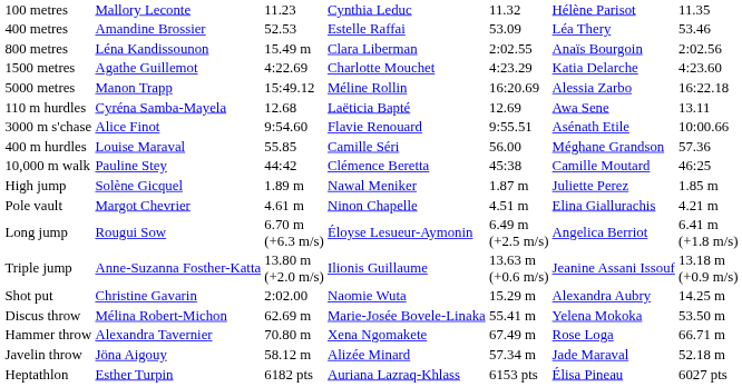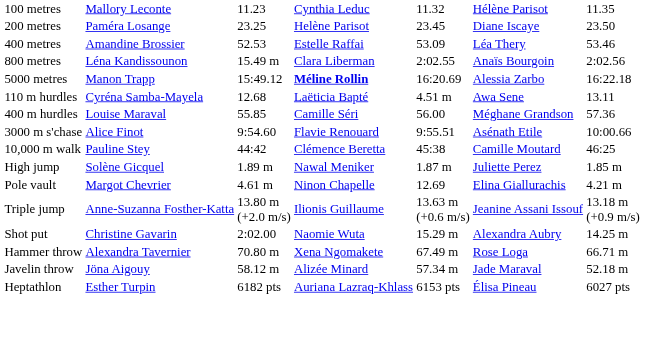 <table>
 <tr>
 <td>100 metres</td>
 <td><a href='#'>Mallory Leconte</a></td>
 <td>11.23 </td>
 <td><a href='#'>Cynthia Leduc</a></td>
 <td>11.32</td>
 <td><a href='#'>Hélène Parisot</a></td>
 <td>11.35 </td>
+</tr>
+<tr>
+<td>200 metres</td>
+<td><a href='#'>Paméra Losange</a></td>
+<td>23.25</td>
+<td><a href='#'>Helène Parisot</a></td>
+<td>23.45</td>
+<td><a href='#'>Diane Iscaye</a></td>
+<td>23.50</td>
 </tr>
 <tr>
 <td>400 metres</td>
 <td><a href='#'>Amandine Brossier</a></td>
 <td>52.53</td>
 <td><a href='#'>Estelle Raffai</a></td>
 <td>53.09</td>
 <td><a href='#'>Léa Thery</a></td>
 <td>53.46</td>
 </tr>
 <tr>
 <td>800 metres</td>
 <td><a href='#'>Léna Kandissounon</a></td>
 <td>15.49 m</td>
 <td><a href='#'>Clara Liberman</a></td>
 <td>2:02.55</td>
 <td><a href='#'>Anaïs Bourgoin</a></td>
 <td>2:02.56</td>
 </tr>
 <tr>
-<td>1500 metres</td>
-<td><a href='#'>Agathe Guillemot</a></td>
-<td>4:22.69</td>
-<td><a href='#'>Charlotte Mouchet</a></td>
-<td>4:23.29</td>
-<td><a href='#'>Katia Delarche</a></td>
-<td>4:23.60</td>
-</tr>
-<tr>
 <td>5000 metres</td>
 <td><a href='#'>Manon Trapp</a></td>
 <td>15:49.12</td>
-<td><a href='#'>Méline Rollin</a></td>
+<td><strong><a href='#'>Méline Rollin</a></strong></td>
 <td>16:20.69</td>
 <td><a href='#'>Alessia Zarbo</a></td>
 <td>16:22.18</td>
 </tr>
 <tr>
 <td>110 m hurdles</td>
 <td><a href='#'>Cyréna Samba-Mayela</a></td>
 <td>12.68 </td>
 <td><a href='#'>Laëticia Bapté</a></td>
-<td>12.69 </td>
+<td>4.51 m</td>
 <td><a href='#'>Awa Sene</a></td>
 <td>13.11</td>
+</tr>
+<tr>
+<td>400 m hurdles</td>
+<td><a href='#'>Louise Maraval</a></td>
+<td>55.85</td>
+<td><a href='#'>Camille Séri</a></td>
+<td>56.00</td>
+<td><a href='#'>Méghane Grandson</a></td>
+<td>57.36 </td>
 </tr>
 <tr>
 <td>3000 m s'chase</td>
 <td><a href='#'>Alice Finot</a></td>
 <td>9:54.60</td>
 <td><a href='#'>Flavie Renouard</a></td>
 <td>9:55.51</td>
 <td><a href='#'>Asénath Etile</a></td>
 <td>10:00.66 </td>
-</tr>
-<tr>
-<td>400 m hurdles</td>
-<td><a href='#'>Louise Maraval</a></td>
-<td>55.85</td>
-<td><a href='#'>Camille Séri</a></td>
-<td>56.00</td>
-<td><a href='#'>Méghane Grandson</a></td>
-<td>57.36 </td>
 </tr>
 <tr>
 <td>10,000 m walk</td>
 <td><a href='#'>Pauline Stey</a></td>
 <td>44:42  </td>
 <td><a href='#'>Clémence Beretta</a></td>
 <td>45:38</td>
 <td><a href='#'>Camille Moutard</a></td>
 <td>46:25</td>
 </tr>
 <tr>
 <td>High jump</td>
 <td><a href='#'>Solène Gicquel</a></td>
 <td>1.89 m</td>
 <td><a href='#'>Nawal Meniker</a></td>
 <td>1.87 m</td>
 <td><a href='#'>Juliette Perez</a></td>
 <td>1.85 m</td>
 </tr>
 <tr>
 <td>Pole vault</td>
 <td><a href='#'>Margot Chevrier</a></td>
 <td>4.61 m</td>
 <td><a href='#'>Ninon Chapelle</a></td>
-<td>4.51 m</td>
+<td>12.69 </td>
 <td><a href='#'>Elina Giallurachis</a></td>
 <td>4.21 m</td>
-</tr>
-<tr>
-<td>Long jump</td>
-<td><a href='#'>Rougui Sow</a></td>
-<td>6.70 m<br>(+6.3 m/s)</td>
-<td><a href='#'>Éloyse Lesueur-Aymonin</a></td>
-<td>6.49 m<br>(+2.5 m/s)</td>
-<td><a href='#'>Angelica Berriot</a></td>
-<td>6.41 m<br>(+1.8 m/s)</td>
 </tr>
 <tr>
 <td>Triple jump</td>
 <td><a href='#'>Anne-Suzanna Fosther-Katta</a></td>
 <td>13.80 m<br>(+2.0 m/s)</td>
 <td><a href='#'>Ilionis Guillaume</a></td>
 <td>13.63 m<br>(+0.6 m/s)</td>
 <td><a href='#'>Jeanine Assani Issouf</a></td>
 <td>13.18 m<br>(+0.9 m/s)</td>
 </tr>
 <tr>
 <td>Shot put</td>
 <td><a href='#'>Christine Gavarin</a></td>
 <td>2:02.00</td>
 <td><a href='#'>Naomie Wuta</a></td>
 <td>15.29 m</td>
 <td><a href='#'>Alexandra Aubry</a></td>
 <td>14.25 m</td>
-</tr>
-<tr>
-<td>Discus throw</td>
-<td><a href='#'>Mélina Robert-Michon</a></td>
-<td>62.69 m</td>
-<td><a href='#'>Marie-Josée Bovele-Linaka</a></td>
-<td>55.41 m </td>
-<td><a href='#'>Yelena Mokoka</a></td>
-<td>53.50 m </td>
 </tr>
 <tr>
 <td>Hammer throw</td>
 <td><a href='#'>Alexandra Tavernier</a></td>
 <td>70.80 m</td>
 <td><a href='#'>Xena Ngomakete</a></td>
 <td>67.49 m</td>
 <td><a href='#'>Rose Loga</a></td>
 <td>66.71 m</td>
 </tr>
 <tr>
 <td>Javelin throw</td>
 <td><a href='#'>Jöna Aigouy</a></td>
 <td>58.12 m </td>
 <td><a href='#'>Alizée Minard</a></td>
 <td>57.34 m</td>
 <td><a href='#'>Jade Maraval</a></td>
 <td>52.18 m</td>
 </tr>
 <tr>
 <td>Heptathlon</td>
 <td><a href='#'>Esther Turpin</a></td>
 <td>6182 pts</td>
 <td><a href='#'>Auriana Lazraq-Khlass</a></td>
 <td>6153 pts</td>
 <td><a href='#'>Élisa Pineau</a></td>
 <td>6027 pts</td>
 </tr>
 </table>
